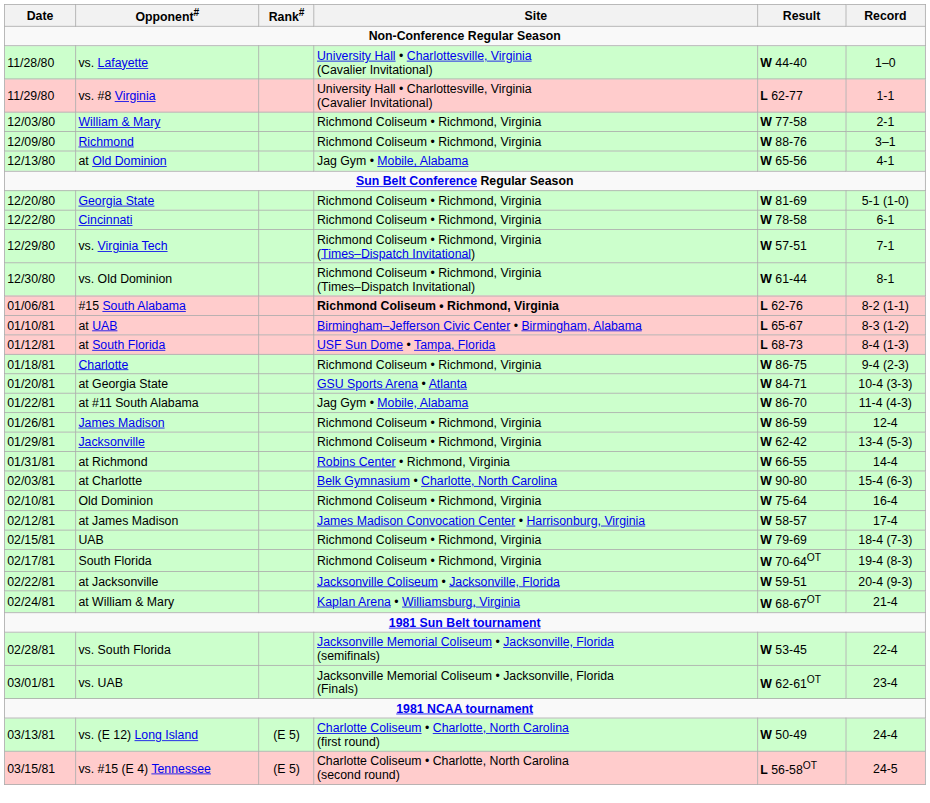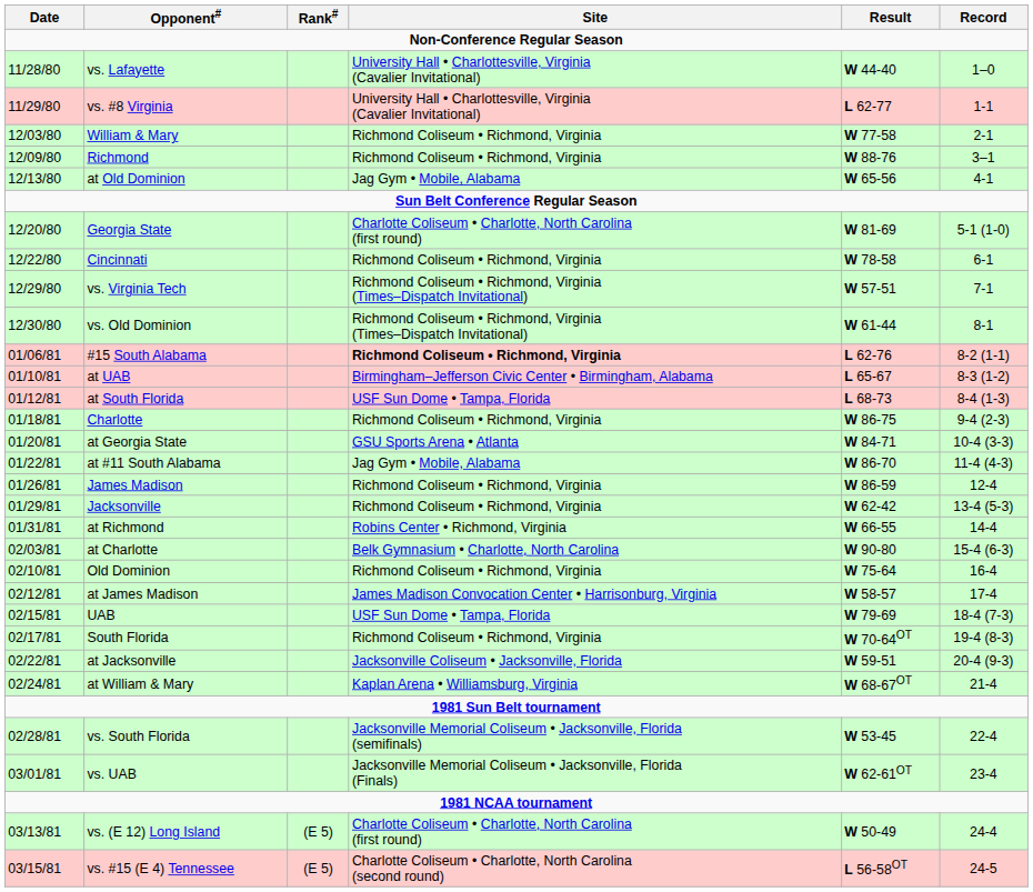 <table class="wikitable" style="width:90%; text-align:center; font-size:95%; text-align:left;">
 <tr>
 <th><strong>Date</strong></th>
 <th><strong>Opponent<sup>#</sup></strong></th>
 <th><strong>Rank<sup>#</sup></strong></th>
 <th><strong>Site</strong></th>
 <th><strong>Result</strong></th>
 <th><strong>Record</strong></th>
 </tr>
 <tr>
 <td colspan=6 align=center><strong>Non-Conference Regular Season</strong></td>
 </tr>
 <tr bgcolor =#cfc>
 <td>11/28/80</td>
 <td>vs. <a href='#'>Lafayette</a></td>
 <td></td>
 <td><a href='#'>University Hall</a> • <a href='#'>Charlottesville, Virginia</a> <br>(Cavalier Invitational)</td>
 <td><strong>W</strong> 44-40</td>
 <td align=center>1–0</td>
 </tr>
 <tr bgcolor =#fcc>
 <td>11/29/80</td>
 <td>vs. #8 <a href='#'>Virginia</a></td>
 <td></td>
 <td>University Hall • Charlottesville, Virginia <br>(Cavalier Invitational)</td>
 <td><strong>L</strong> 62-77</td>
 <td align=center>1-1</td>
 </tr>
 <tr bgcolor =#cfc>
 <td>12/03/80</td>
 <td><a href='#'>William & Mary</a></td>
 <td></td>
 <td>Richmond Coliseum • Richmond, Virginia</td>
 <td><strong>W</strong> 77-58</td>
 <td align=center>2-1</td>
 </tr>
 <tr bgcolor =#cfc>
 <td>12/09/80</td>
 <td><a href='#'>Richmond</a></td>
 <td></td>
 <td>Richmond Coliseum • Richmond, Virginia</td>
 <td><strong>W</strong> 88-76</td>
 <td align=center>3–1</td>
 </tr>
 <tr bgcolor =#cfc>
 <td>12/13/80</td>
 <td>at <a href='#'>Old Dominion</a></td>
 <td></td>
 <td>Jag Gym • <a href='#'>Mobile, Alabama</a></td>
 <td><strong>W</strong> 65-56</td>
 <td align=center>4-1</td>
 </tr>
 <tr>
 <td colspan=6 align=center><strong><a href='#'>Sun Belt Conference</a> Regular Season</strong></td>
 </tr>
 <tr bgcolor =#cfc>
 <td>12/20/80</td>
 <td><a href='#'>Georgia State</a></td>
 <td></td>
-<td>Richmond Coliseum • Richmond, Virginia</td>
+<td><a href='#'>Charlotte Coliseum</a> • <a href='#'>Charlotte, North Carolina</a><br>(first round)</td>
 <td><strong>W</strong> 81-69</td>
 <td align=center>5-1 (1-0)</td>
 </tr>
 <tr bgcolor =#cfc>
 <td>12/22/80</td>
 <td><a href='#'>Cincinnati</a></td>
 <td></td>
 <td>Richmond Coliseum • Richmond, Virginia</td>
 <td><strong>W</strong> 78-58</td>
 <td align=center>6-1</td>
 </tr>
 <tr bgcolor =#cfc>
 <td>12/29/80</td>
 <td>vs. <a href='#'>Virginia Tech</a></td>
 <td></td>
 <td>Richmond Coliseum • Richmond, Virginia<br>(<a href='#'>Times–Dispatch Invitational</a>)</td>
 <td><strong>W</strong> 57-51</td>
 <td align=center>7-1</td>
 </tr>
 <tr bgcolor =#cfc>
 <td>12/30/80</td>
 <td>vs. Old Dominion</td>
 <td></td>
 <td>Richmond Coliseum • Richmond, Virginia<br>(Times–Dispatch Invitational)</td>
 <td><strong>W</strong> 61-44</td>
 <td align=center>8-1</td>
 </tr>
 <tr bgcolor =#fcc>
 <td>01/06/81</td>
 <td>#15 <a href='#'>South Alabama</a></td>
 <td></td>
 <td><strong>Richmond Coliseum • Richmond, Virginia</strong></td>
 <td><strong>L</strong> 62-76</td>
 <td align=center>8-2 (1-1)</td>
 </tr>
 <tr bgcolor =#fcc>
 <td>01/10/81</td>
 <td>at <a href='#'>UAB</a></td>
 <td></td>
 <td><a href='#'>Birmingham–Jefferson Civic Center</a> • <a href='#'>Birmingham, Alabama</a></td>
 <td><strong>L</strong> 65-67</td>
 <td align=center>8-3 (1-2)</td>
 </tr>
 <tr bgcolor =#fcc>
 <td>01/12/81</td>
 <td>at <a href='#'>South Florida</a></td>
 <td></td>
 <td><a href='#'>USF Sun Dome</a> • <a href='#'>Tampa, Florida</a></td>
 <td><strong>L</strong> 68-73</td>
 <td align=center>8-4 (1-3)</td>
 </tr>
 <tr bgcolor =#cfc>
 <td>01/18/81</td>
 <td><a href='#'>Charlotte</a></td>
 <td></td>
 <td>Richmond Coliseum • Richmond, Virginia</td>
 <td><strong>W</strong> 86-75</td>
 <td align=center>9-4 (2-3)</td>
 </tr>
 <tr bgcolor =#cfc>
 <td>01/20/81</td>
 <td>at Georgia State</td>
 <td></td>
 <td><a href='#'>GSU Sports Arena</a> • <a href='#'>Atlanta</a></td>
 <td><strong>W</strong> 84-71</td>
 <td align=center>10-4 (3-3)</td>
 </tr>
 <tr bgcolor =#cfc>
 <td>01/22/81</td>
 <td>at #11 South Alabama</td>
 <td></td>
 <td>Jag Gym • <a href='#'>Mobile, Alabama</a></td>
 <td><strong>W</strong> 86-70</td>
 <td align=center>11-4 (4-3)</td>
 </tr>
 <tr bgcolor =#cfc>
 <td>01/26/81</td>
 <td><a href='#'>James Madison</a></td>
 <td></td>
 <td>Richmond Coliseum • Richmond, Virginia</td>
 <td><strong>W</strong> 86-59 </td>
 <td align=center>12-4</td>
 </tr>
 <tr bgcolor =#cfc>
 <td>01/29/81</td>
 <td><a href='#'>Jacksonville</a></td>
 <td></td>
 <td>Richmond Coliseum • Richmond, Virginia</td>
 <td><strong>W</strong> 62-42</td>
 <td align=center>13-4 (5-3)</td>
 </tr>
 <tr bgcolor =#cfc>
 <td>01/31/81</td>
 <td>at Richmond</td>
 <td></td>
 <td><a href='#'>Robins Center</a> • Richmond, Virginia</td>
 <td><strong>W</strong> 66-55</td>
 <td align=center>14-4</td>
 </tr>
 <tr bgcolor =#cfc>
 <td>02/03/81</td>
 <td>at Charlotte</td>
 <td></td>
 <td><a href='#'>Belk Gymnasium</a> • <a href='#'>Charlotte, North Carolina</a></td>
 <td><strong>W</strong> 90-80</td>
 <td align=center>15-4 (6-3)</td>
 </tr>
 <tr bgcolor =#cfc>
 <td>02/10/81</td>
 <td>Old Dominion</td>
 <td></td>
 <td>Richmond Coliseum • Richmond, Virginia</td>
 <td><strong>W</strong> 75-64</td>
 <td align=center>16-4</td>
 </tr>
 <tr bgcolor =#cfc>
 <td>02/12/81</td>
 <td>at James Madison</td>
 <td></td>
 <td><a href='#'>James Madison Convocation Center</a> • <a href='#'>Harrisonburg, Virginia</a></td>
 <td><strong>W</strong> 58-57</td>
 <td align=center>17-4</td>
 </tr>
 <tr bgcolor =#cfc>
 <td>02/15/81</td>
 <td>UAB</td>
 <td></td>
-<td>Richmond Coliseum • Richmond, Virginia</td>
+<td><a href='#'>USF Sun Dome</a> • <a href='#'>Tampa, Florida</a></td>
 <td><strong>W</strong> 79-69</td>
 <td align=center>18-4 (7-3)</td>
 </tr>
 <tr bgcolor =#cfc>
 <td>02/17/81</td>
 <td>South Florida</td>
 <td></td>
 <td>Richmond Coliseum • Richmond, Virginia</td>
 <td><strong>W</strong> 70-64<sup>OT</sup></td>
 <td align=center>19-4 (8-3)</td>
 </tr>
 <tr bgcolor =#cfc>
 <td>02/22/81</td>
 <td>at Jacksonville</td>
 <td></td>
 <td><a href='#'>Jacksonville Coliseum</a> • <a href='#'>Jacksonville, Florida</a></td>
 <td><strong>W</strong> 59-51</td>
 <td align=center>20-4 (9-3)</td>
 </tr>
 <tr bgcolor =#cfc>
 <td>02/24/81</td>
 <td>at William & Mary</td>
 <td></td>
 <td><a href='#'>Kaplan Arena</a> • <a href='#'>Williamsburg, Virginia</a></td>
 <td><strong>W</strong> 68-67<sup>OT</sup></td>
 <td align=center>21-4</td>
 </tr>
 <tr>
 <td colspan=6 align=center><strong><a href='#'>1981 Sun Belt tournament</a></strong></td>
 </tr>
 <tr bgcolor =#cfc>
 <td>02/28/81</td>
 <td>vs. South Florida</td>
 <td></td>
 <td><a href='#'>Jacksonville Memorial Coliseum</a> • <a href='#'>Jacksonville, Florida</a><br>(semifinals)</td>
 <td><strong>W</strong> 53-45</td>
 <td align=center>22-4</td>
 </tr>
 <tr bgcolor =#cfc>
 <td>03/01/81</td>
 <td>vs. UAB</td>
 <td></td>
 <td>Jacksonville Memorial Coliseum • Jacksonville, Florida<br>(Finals)</td>
 <td><strong>W</strong> 62-61<sup>OT</sup></td>
 <td align=center>23-4</td>
 </tr>
 <tr>
 <td colspan=6 align=center><strong><a href='#'>1981 NCAA tournament</a></strong></td>
 </tr>
 <tr bgcolor =#cfc>
 <td>03/13/81</td>
 <td>vs. (E 12) <a href='#'>Long Island</a></td>
 <td align=center>(E 5)</td>
 <td><a href='#'>Charlotte Coliseum</a> • <a href='#'>Charlotte, North Carolina</a><br>(first round)</td>
 <td><strong>W</strong> 50-49</td>
 <td align=center>24-4</td>
 </tr>
 <tr bgcolor =#fcc>
 <td>03/15/81</td>
 <td>vs. #15 (E 4) <a href='#'>Tennessee</a></td>
 <td align=center>(E 5)</td>
 <td>Charlotte Coliseum • Charlotte, North Carolina<br>(second round)</td>
 <td><strong>L</strong> 56-58<sup>OT</sup></td>
 <td align=center>24-5</td>
 </tr>
 </table>
